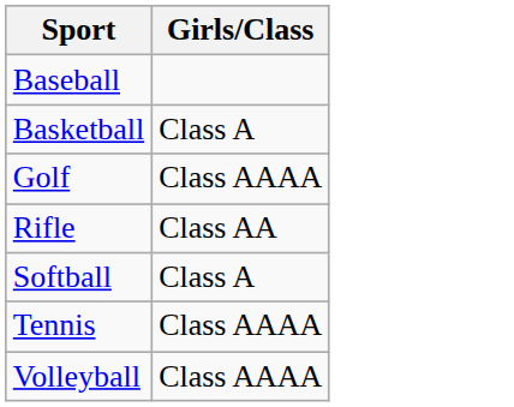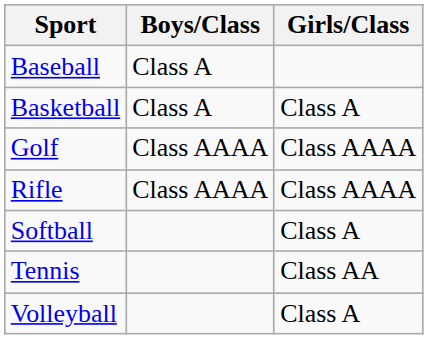 <table class="wikitable">
 <tr>
 <th>Sport</th>
+<th>Boys/Class</th>
 <th>Girls/Class</th>
 </tr>
 <tr>
 <td><a href='#'>Baseball</a></td>
+<td>Class A</td>
 <td></td>
 </tr>
 <tr>
 <td><a href='#'>Basketball</a></td>
 <td>Class A</td>
+<td>Class A</td>
 </tr>
 <tr>
 <td><a href='#'>Golf</a></td>
 <td>Class AAAA</td>
+<td>Class AAAA</td>
 </tr>
 <tr>
 <td><a href='#'>Rifle</a></td>
-<td>Class AA</td>
+<td>Class AAAA</td>
+<td>Class AAAA</td>
 </tr>
 <tr>
 <td><a href='#'>Softball</a></td>
+<td></td>
 <td>Class A</td>
 </tr>
 <tr>
 <td><a href='#'>Tennis</a></td>
-<td>Class AAAA</td>
+<td></td>
+<td>Class AA</td>
 </tr>
 <tr>
 <td><a href='#'>Volleyball</a></td>
-<td>Class AAAA</td>
+<td></td>
+<td>Class A</td>
 </tr>
 </table>
